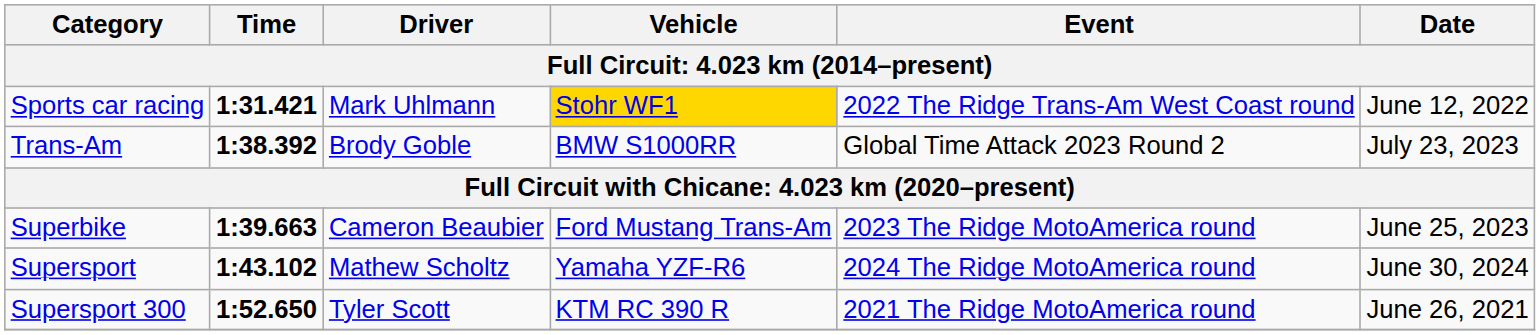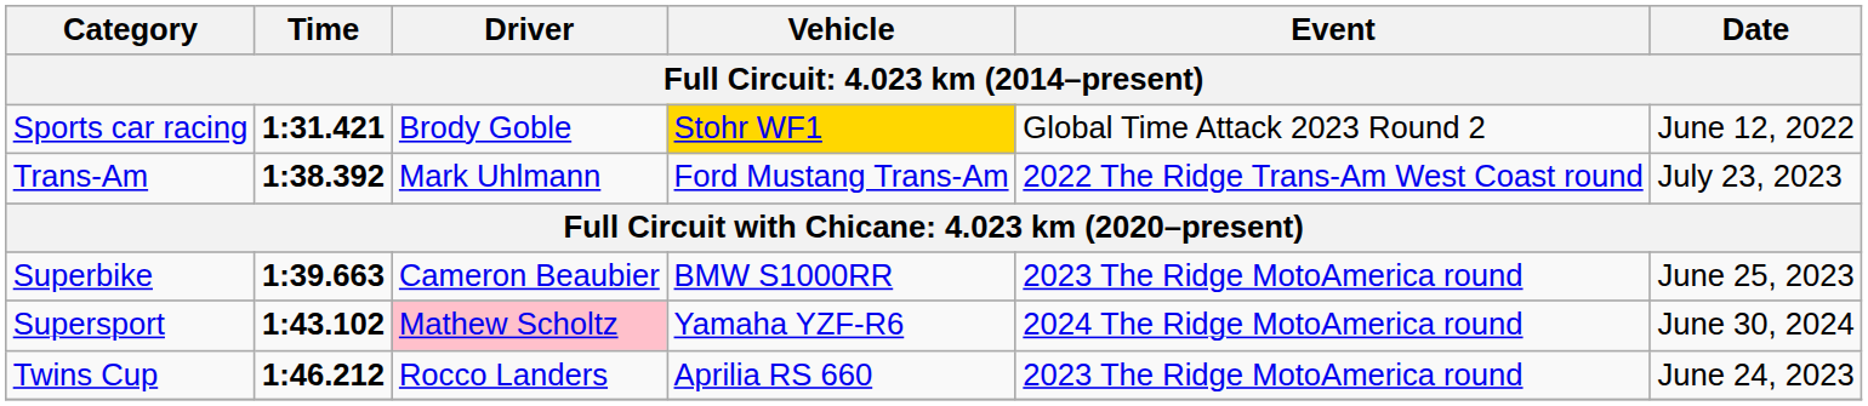 <table class="wikitable">
 <tr>
 <th>Category</th>
 <th>Time</th>
 <th>Driver</th>
 <th>Vehicle</th>
 <th>Event</th>
 <th>Date</th>
 </tr>
 <tr>
 <th colspan=6>Full Circuit: 4.023 km (2014–present)</th>
 </tr>
 <tr>
 <td><a href='#'>Sports car racing</a></td>
 <td><strong>1:31.421</strong></td>
-<td><a href='#'>Mark Uhlmann</a></td>
+<td><a href='#'>Brody Goble</a></td>
 <td style="background: gold;"><a href='#'>Stohr WF1</a></td>
-<td><a href='#'>2022 The Ridge Trans-Am West Coast round</a></td>
+<td>Global Time Attack 2023 Round 2</td>
 <td>June 12, 2022</td>
 </tr>
 <tr>
 <td><a href='#'>Trans-Am</a></td>
 <td><strong>1:38.392</strong></td>
-<td><a href='#'>Brody Goble</a></td>
-<td><a href='#'>BMW S1000RR</a></td>
-<td>Global Time Attack 2023 Round 2</td>
+<td><a href='#'>Mark Uhlmann</a></td>
+<td><a href='#'>Ford Mustang Trans-Am</a></td>
+<td><a href='#'>2022 The Ridge Trans-Am West Coast round</a></td>
 <td>July 23, 2023</td>
 </tr>
 <tr>
 <th colspan=6>Full Circuit with Chicane: 4.023 km (2020–present)</th>
 </tr>
 <tr>
 <td><a href='#'>Superbike</a></td>
 <td><strong>1:39.663</strong></td>
 <td><a href='#'>Cameron Beaubier</a></td>
-<td><a href='#'>Ford Mustang Trans-Am</a></td>
+<td><a href='#'>BMW S1000RR</a></td>
 <td><a href='#'>2023 The Ridge MotoAmerica round</a></td>
 <td>June 25, 2023</td>
 </tr>
 <tr>
 <td><a href='#'>Supersport</a></td>
 <td><strong>1:43.102</strong></td>
-<td><a href='#'>Mathew Scholtz</a></td>
+<td style="background: pink;"><a href='#'>Mathew Scholtz</a></td>
 <td><a href='#'>Yamaha YZF-R6</a></td>
 <td><a href='#'>2024 The Ridge MotoAmerica round</a></td>
 <td>June 30, 2024</td>
 </tr>
 <tr>
-<td><a href='#'>Supersport 300</a></td>
-<td><strong>1:52.650</strong></td>
-<td><a href='#'>Tyler Scott</a></td>
-<td><a href='#'>KTM RC 390 R</a></td>
-<td><a href='#'>2021 The Ridge MotoAmerica round</a></td>
-<td>June 26, 2021</td>
+<td><a href='#'>Twins Cup</a></td>
+<td><strong>1:46.212</strong></td>
+<td><a href='#'>Rocco Landers</a></td>
+<td><a href='#'>Aprilia RS 660</a></td>
+<td><a href='#'>2023 The Ridge MotoAmerica round</a></td>
+<td>June 24, 2023</td>
 </tr>
 <tr>
 </tr>
 </table>
